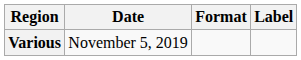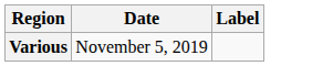 <table class="wikitable plainrowheaders">
 <tr>
 <th>Region</th>
 <th>Date</th>
-<th>Format</th>
 <th>Label</th>
 </tr>
 <tr>
 <th scope="row">Various</th>
 <td>November 5, 2019</td>
 <td></td>
-<td></td>
 </tr>
 </table>
